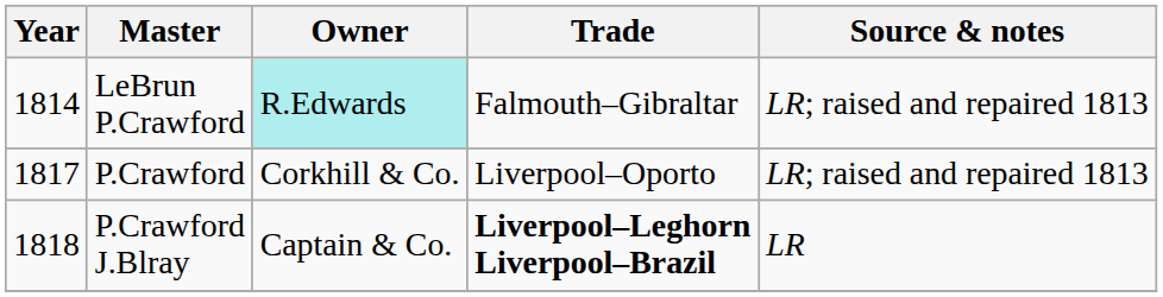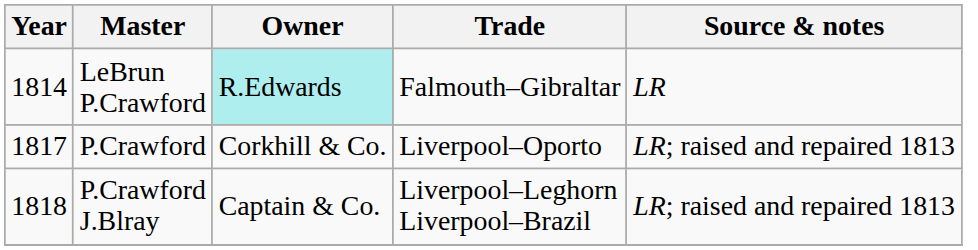 <table class=" wikitable">
 <tr>
 <th>Year</th>
 <th>Master</th>
 <th>Owner</th>
 <th>Trade</th>
 <th>Source & notes</th>
 </tr>
 <tr>
 <td>1814</td>
 <td>LeBrun<br>P.Crawford</td>
 <td style="background: paleturquoise;">R.Edwards</td>
 <td>Falmouth–Gibraltar</td>
-<td><em>LR</em>; raised and repaired 1813</td>
+<td><em>LR</em></td>
 </tr>
 <tr>
 <td>1817</td>
 <td>P.Crawford</td>
 <td>Corkhill & Co.</td>
 <td>Liverpool–Oporto</td>
 <td><em>LR</em>; raised and repaired 1813</td>
 </tr>
 <tr>
 <td>1818</td>
 <td>P.Crawford<br>J.Blray</td>
 <td>Captain & Co.</td>
-<td><strong>Liverpool–Leghorn<br>Liverpool–Brazil</strong></td>
-<td><em>LR</em></td>
+<td>Liverpool–Leghorn<br>Liverpool–Brazil</td>
+<td><em>LR</em>; raised and repaired 1813</td>
 </tr>
 <tr>
 </tr>
 </table>
